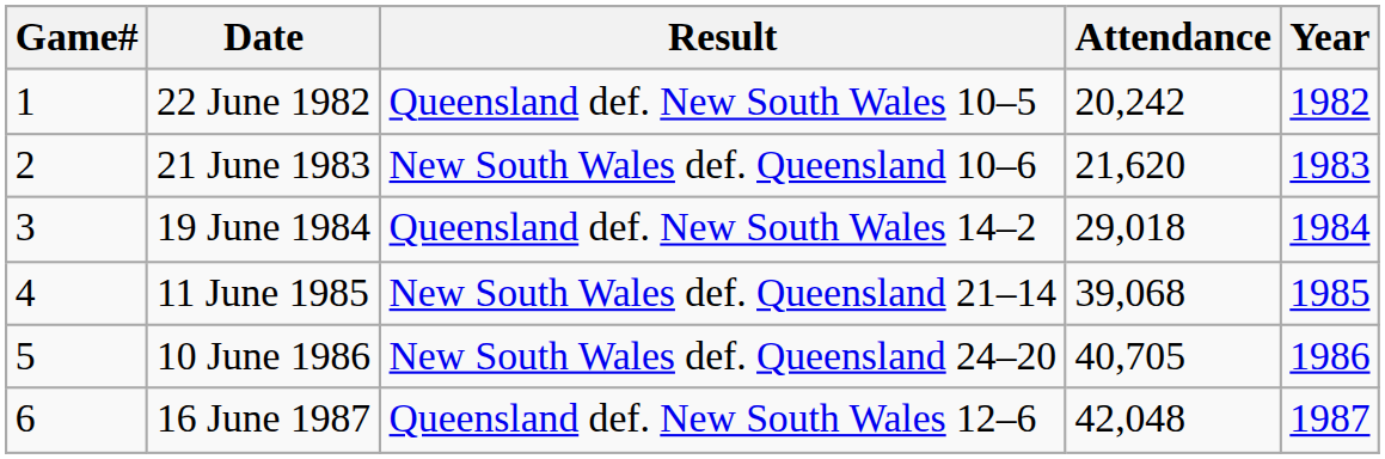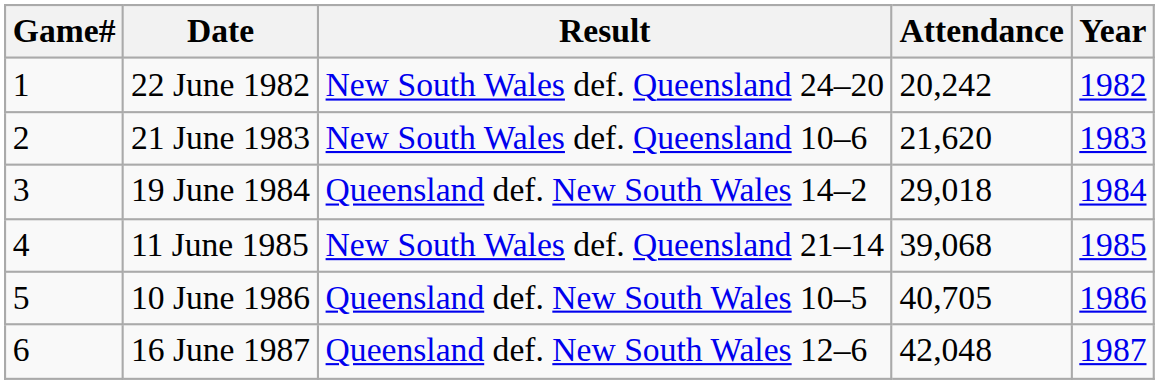 <table class="wikitable">
 <tr>
 <th>Game#</th>
 <th>Date</th>
 <th>Result</th>
 <th>Attendance</th>
 <th>Year</th>
 </tr>
 <tr>
 <td>1</td>
 <td>22 June 1982</td>
-<td> <a href='#'>Queensland</a> def.  <a href='#'>New South Wales</a> 10–5</td>
+<td> <a href='#'>New South Wales</a> def.  <a href='#'>Queensland</a> 24–20</td>
 <td>20,242</td>
 <td><a href='#'>1982</a></td>
 </tr>
 <tr>
 <td>2</td>
 <td>21 June 1983</td>
 <td> <a href='#'>New South Wales</a> def.  <a href='#'>Queensland</a> 10–6</td>
 <td>21,620</td>
 <td><a href='#'>1983</a></td>
 </tr>
 <tr>
 <td>3</td>
 <td>19 June 1984</td>
 <td> <a href='#'>Queensland</a> def.  <a href='#'>New South Wales</a> 14–2</td>
 <td>29,018</td>
 <td><a href='#'>1984</a></td>
 </tr>
 <tr>
 <td>4</td>
 <td>11 June 1985</td>
 <td> <a href='#'>New South Wales</a> def.  <a href='#'>Queensland</a> 21–14</td>
 <td>39,068</td>
 <td><a href='#'>1985</a></td>
 </tr>
 <tr>
 <td>5</td>
 <td>10 June 1986</td>
-<td> <a href='#'>New South Wales</a> def.  <a href='#'>Queensland</a> 24–20</td>
+<td> <a href='#'>Queensland</a> def.  <a href='#'>New South Wales</a> 10–5</td>
 <td>40,705</td>
 <td><a href='#'>1986</a></td>
 </tr>
 <tr>
 <td>6</td>
 <td>16 June 1987</td>
 <td> <a href='#'>Queensland</a> def.  <a href='#'>New South Wales</a> 12–6</td>
 <td>42,048</td>
 <td><a href='#'>1987</a></td>
 </tr>
 </table>
